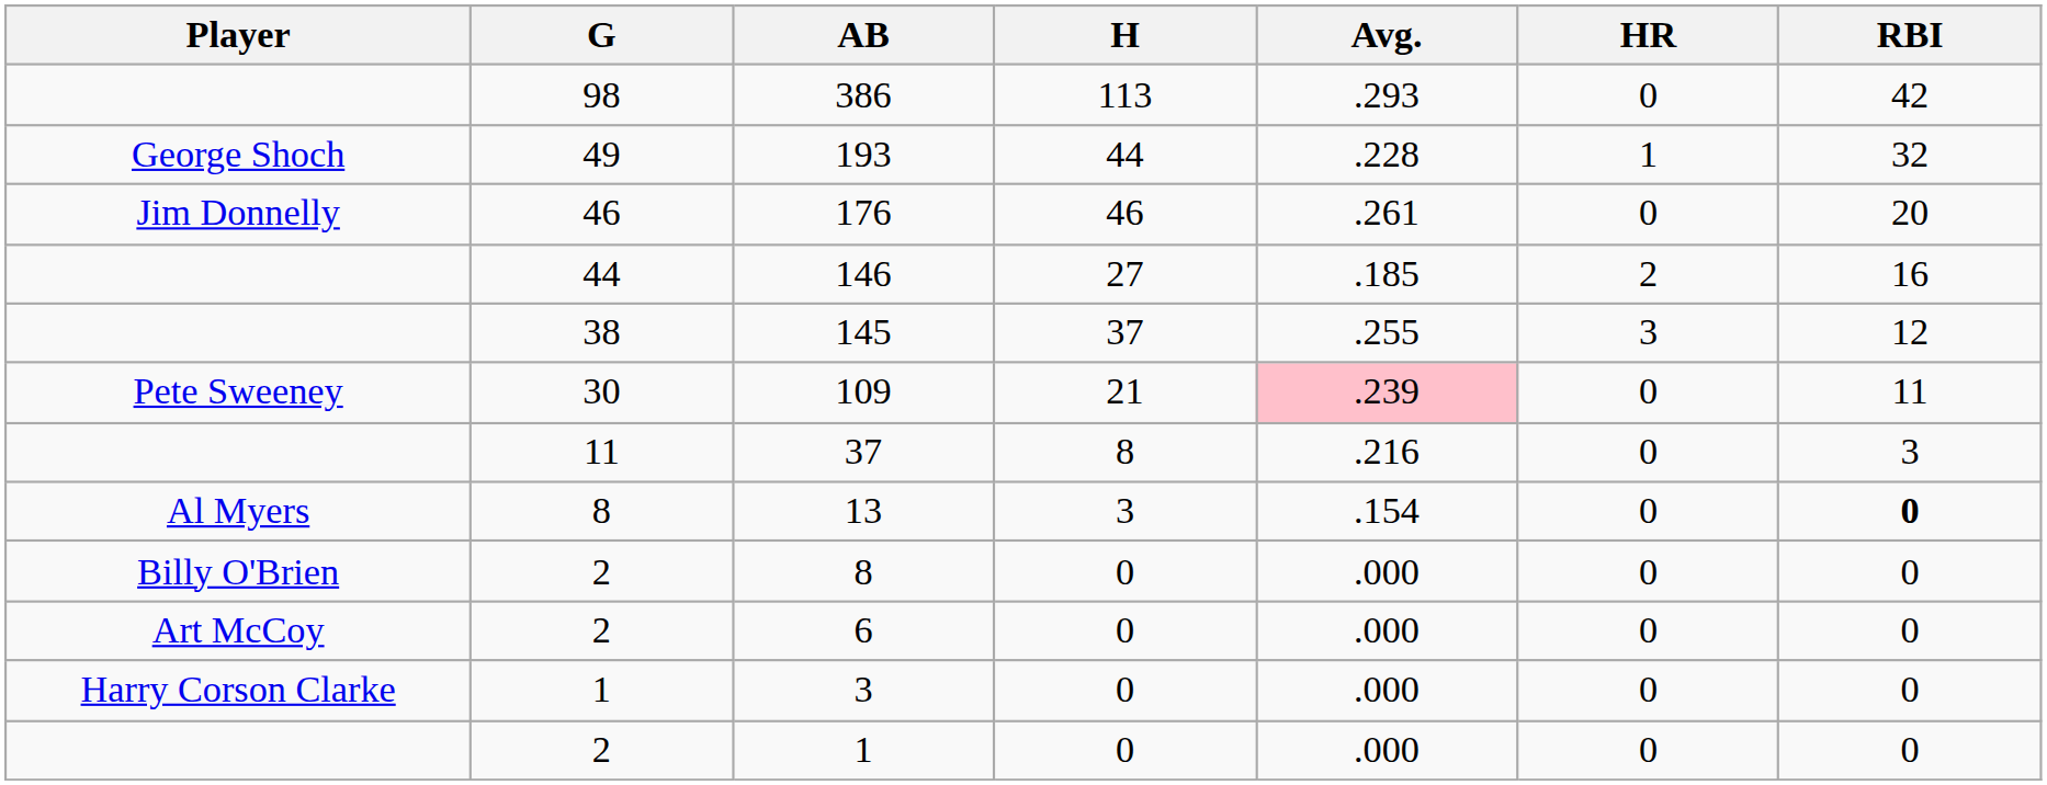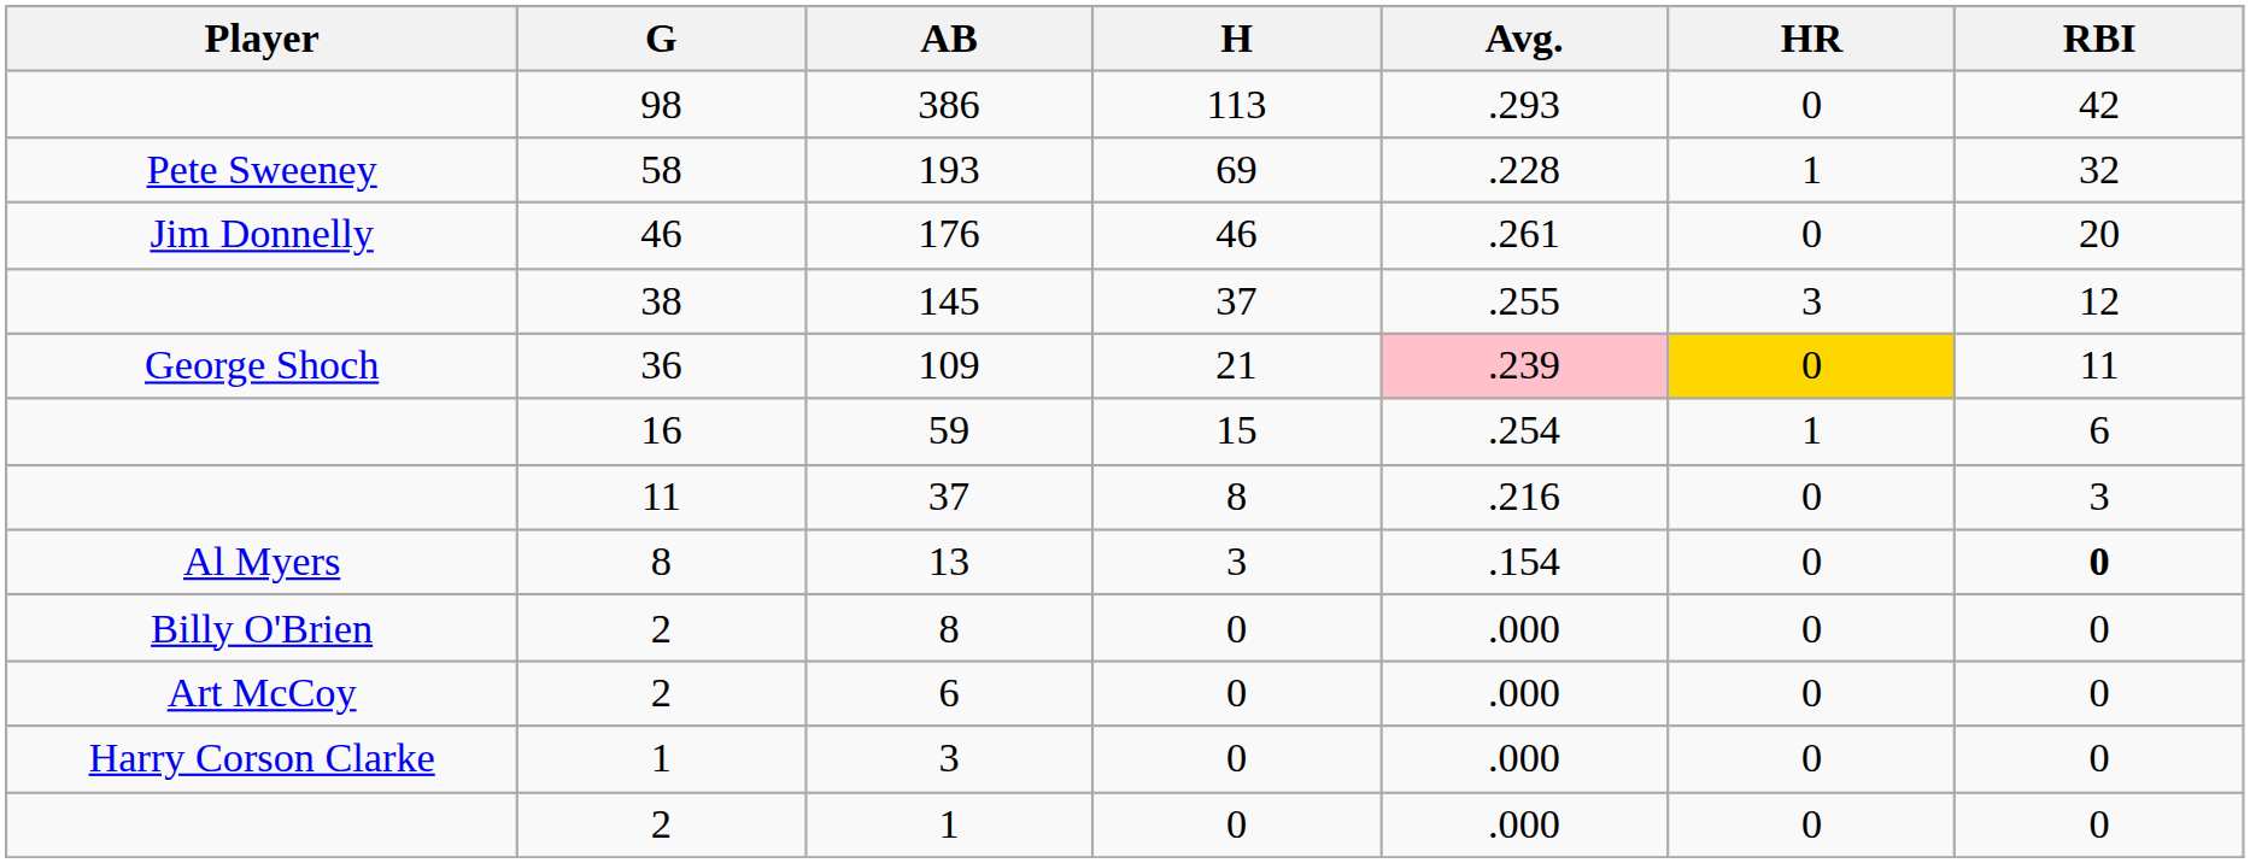 <table class="wikitable sortable">
 <tr>
 <th bgcolor="#DDDDFF" width="16%">Player</th>
 <th bgcolor="#DDDDFF" width="9%">G</th>
 <th bgcolor="#DDDDFF" width="9%">AB</th>
 <th bgcolor="#DDDDFF" width="9%">H</th>
 <th bgcolor="#DDDDFF" width="9%">Avg.</th>
 <th bgcolor="#DDDDFF" width="9%">HR</th>
 <th bgcolor="#DDDDFF" width="9%">RBI</th>
 </tr>
 <tr align="center">
 <td></td>
 <td>98</td>
 <td>386</td>
 <td>113</td>
 <td>.293</td>
 <td>0</td>
 <td>42</td>
 </tr>
 <tr align="center">
-<td><a href='#'>George Shoch</a></td>
-<td>49</td>
+<td><a href='#'>Pete Sweeney</a></td>
+<td>58</td>
 <td>193</td>
-<td>44</td>
+<td>69</td>
 <td>.228</td>
 <td>1</td>
 <td>32</td>
 </tr>
 <tr align=center>
 <td><a href='#'>Jim Donnelly</a></td>
 <td>46</td>
 <td>176</td>
 <td>46</td>
 <td>.261</td>
 <td>0</td>
 <td>20</td>
 </tr>
-<tr align=center>
-<td></td>
-<td>44</td>
-<td>146</td>
-<td>27</td>
-<td>.185</td>
-<td>2</td>
-<td>16</td>
-</tr>
 <tr align="center">
 <td></td>
 <td>38</td>
 <td>145</td>
 <td>37</td>
 <td>.255</td>
 <td>3</td>
 <td>12</td>
 </tr>
 <tr align="center">
-<td><a href='#'>Pete Sweeney</a></td>
-<td>30</td>
+<td><a href='#'>George Shoch</a></td>
+<td>36</td>
 <td>109</td>
 <td>21</td>
 <td style="background: pink;">.239</td>
-<td>0</td>
+<td style="background: gold;">0</td>
 <td>11</td>
+</tr>
+<tr align=center>
+<td></td>
+<td>16</td>
+<td>59</td>
+<td>15</td>
+<td>.254</td>
+<td>1</td>
+<td>6</td>
 </tr>
 <tr align="center">
 <td></td>
 <td>11</td>
 <td>37</td>
 <td>8</td>
 <td>.216</td>
 <td>0</td>
 <td>3</td>
 </tr>
 <tr align="center">
 <td><a href='#'>Al Myers</a></td>
 <td>8</td>
 <td>13</td>
 <td>3</td>
 <td>.154</td>
 <td>0</td>
 <td><strong>0</strong></td>
 </tr>
 <tr align=center>
 <td><a href='#'>Billy O'Brien</a></td>
 <td>2</td>
 <td>8</td>
 <td>0</td>
 <td>.000</td>
 <td>0</td>
 <td>0</td>
 </tr>
 <tr align=center>
 <td><a href='#'>Art McCoy</a></td>
 <td>2</td>
 <td>6</td>
 <td>0</td>
 <td>.000</td>
 <td>0</td>
 <td>0</td>
 </tr>
 <tr align=center>
 <td><a href='#'>Harry Corson Clarke</a></td>
 <td>1</td>
 <td>3</td>
 <td>0</td>
 <td>.000</td>
 <td>0</td>
 <td>0</td>
 </tr>
 <tr align=center>
 <td></td>
 <td>2</td>
 <td>1</td>
 <td>0</td>
 <td>.000</td>
 <td>0</td>
 <td>0</td>
 </tr>
 </table>
